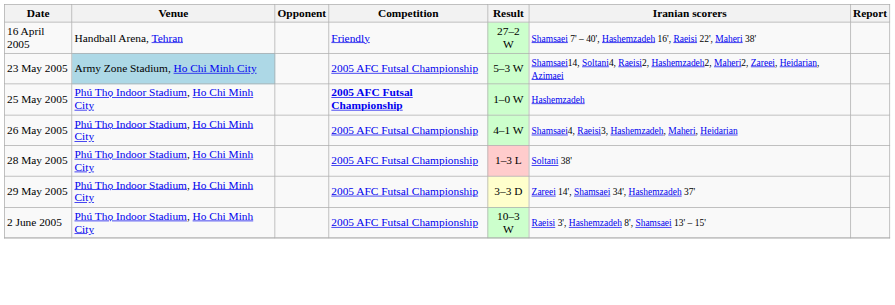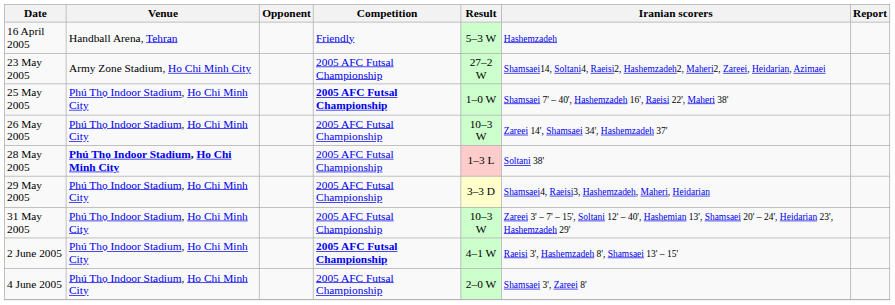 <table class="wikitable">
 <tr>
 <th>Date</th>
 <th>Venue</th>
 <th>Opponent</th>
 <th>Competition</th>
 <th>Result</th>
 <th>Iranian scorers</th>
 <th>Report</th>
 </tr>
 <tr>
 <td>16 April 2005</td>
 <td> Handball Arena, <a href='#'>Tehran</a></td>
 <td></td>
 <td><a href='#'>Friendly</a></td>
-<td bgcolor=#ccffcc align=center>27–2 W</td>
-<td><small> <a href='#'>Shamsaei</a> 7' – 40', <a href='#'>Hashemzadeh</a> 16', <a href='#'>Raeisi</a> 22', <a href='#'>Maheri</a> 38'</small></td>
+<td bgcolor=#ccffcc align=center>5–3 W</td>
+<td><small> <a href='#'>Hashemzadeh</a> </small></td>
 <td align=center></td>
 </tr>
 <tr>
 <td>23 May 2005</td>
-<td style="background: lightblue;"> Army Zone Stadium, <a href='#'>Ho Chi Minh City</a></td>
+<td> Army Zone Stadium, <a href='#'>Ho Chi Minh City</a></td>
 <td></td>
 <td><a href='#'>2005 AFC Futsal Championship</a></td>
-<td bgcolor=#ccffcc align=center>5–3 W</td>
+<td bgcolor=#ccffcc align=center>27–2 W</td>
 <td><small> <a href='#'>Shamsaei</a>14, <a href='#'>Soltani</a>4, <a href='#'>Raeisi</a>2, <a href='#'>Hashemzadeh</a>2, <a href='#'>Maheri</a>2, <a href='#'>Zareei</a>, <a href='#'>Heidarian</a>, <a href='#'>Azimaei</a></small></td>
 <td align=center></td>
 </tr>
 <tr>
 <td>25 May 2005</td>
 <td> <a href='#'>Phú Thọ Indoor Stadium</a>, <a href='#'>Ho Chi Minh City</a></td>
 <td></td>
 <td><strong><a href='#'>2005 AFC Futsal Championship</a></strong></td>
 <td bgcolor=#ccffcc align=center>1–0 W</td>
-<td><small> <a href='#'>Hashemzadeh</a> </small></td>
+<td><small> <a href='#'>Shamsaei</a> 7' – 40', <a href='#'>Hashemzadeh</a> 16', <a href='#'>Raeisi</a> 22', <a href='#'>Maheri</a> 38'</small></td>
 <td align=center></td>
 </tr>
 <tr>
 <td>26 May 2005</td>
 <td> <a href='#'>Phú Thọ Indoor Stadium</a>, <a href='#'>Ho Chi Minh City</a></td>
 <td></td>
 <td><a href='#'>2005 AFC Futsal Championship</a></td>
-<td bgcolor=#ccffcc align=center>4–1 W</td>
-<td><small> <a href='#'>Shamsaei</a>4, <a href='#'>Raeisi</a>3, <a href='#'>Hashemzadeh</a>, <a href='#'>Maheri</a>, <a href='#'>Heidarian</a> </small></td>
+<td bgcolor=#ccffcc align=center>10–3 W</td>
+<td><small> <a href='#'>Zareei</a> 14', <a href='#'>Shamsaei</a> 34', <a href='#'>Hashemzadeh</a> 37'</small></td>
 <td align=center></td>
 </tr>
 <tr>
 <td>28 May 2005</td>
-<td> <a href='#'>Phú Thọ Indoor Stadium</a>, <a href='#'>Ho Chi Minh City</a></td>
+<td><strong> <a href='#'>Phú Thọ Indoor Stadium</a>, <a href='#'>Ho Chi Minh City</a></strong></td>
 <td></td>
 <td><a href='#'>2005 AFC Futsal Championship</a></td>
 <td bgcolor=#FFCCCC align=center>1–3 L</td>
 <td><small> <a href='#'>Soltani</a> 38'</small></td>
 <td align=center></td>
 </tr>
 <tr>
 <td>29 May 2005</td>
 <td> <a href='#'>Phú Thọ Indoor Stadium</a>, <a href='#'>Ho Chi Minh City</a></td>
 <td></td>
 <td><a href='#'>2005 AFC Futsal Championship</a></td>
 <td bgcolor=#FFFFCC align=center>3–3 D</td>
-<td><small> <a href='#'>Zareei</a> 14', <a href='#'>Shamsaei</a> 34', <a href='#'>Hashemzadeh</a> 37'</small></td>
+<td><small> <a href='#'>Shamsaei</a>4, <a href='#'>Raeisi</a>3, <a href='#'>Hashemzadeh</a>, <a href='#'>Maheri</a>, <a href='#'>Heidarian</a> </small></td>
+<td align=center></td>
+</tr>
+<tr>
+<td>31 May 2005</td>
+<td> <a href='#'>Phú Thọ Indoor Stadium</a>, <a href='#'>Ho Chi Minh City</a></td>
+<td></td>
+<td><a href='#'>2005 AFC Futsal Championship</a></td>
+<td bgcolor=#ccffcc align=center>10–3 W</td>
+<td><small> <a href='#'>Zareei</a> 3' – 7' – 15', <a href='#'>Soltani</a> 12' – 40', <a href='#'>Hashemian</a> 13', <a href='#'>Shamsaei</a> 20' – 24', <a href='#'>Heidarian</a> 23', <a href='#'>Hashemzadeh</a> 29'</small></td>
 <td align=center></td>
 </tr>
 <tr>
 <td>2 June 2005</td>
 <td> <a href='#'>Phú Thọ Indoor Stadium</a>, <a href='#'>Ho Chi Minh City</a></td>
 <td></td>
+<td><strong><a href='#'>2005 AFC Futsal Championship</a></strong></td>
+<td bgcolor=#ccffcc align=center>4–1 W</td>
+<td><small> <a href='#'>Raeisi</a> 3', <a href='#'>Hashemzadeh</a> 8', <a href='#'>Shamsaei</a> 13' – 15'</small></td>
+<td align=center></td>
+</tr>
+<tr>
+<td>4 June 2005</td>
+<td> <a href='#'>Phú Thọ Indoor Stadium</a>, <a href='#'>Ho Chi Minh City</a></td>
+<td></td>
 <td><a href='#'>2005 AFC Futsal Championship</a></td>
-<td bgcolor=#ccffcc align=center>10–3 W</td>
-<td><small> <a href='#'>Raeisi</a> 3', <a href='#'>Hashemzadeh</a> 8', <a href='#'>Shamsaei</a> 13' – 15'</small></td>
+<td bgcolor=#ccffcc align=center>2–0 W</td>
+<td><small> <a href='#'>Shamsaei</a> 3', <a href='#'>Zareei</a> 8'</small></td>
 <td align=center></td>
 </tr>
 <tr>
 </tr>
 </table>
